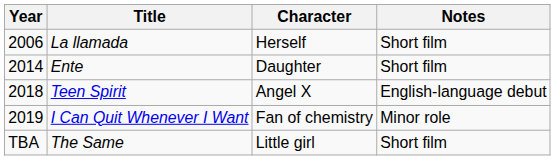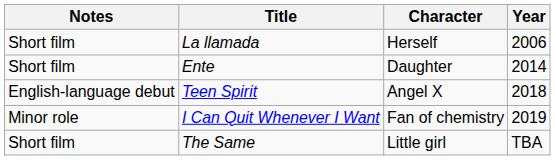 <table class="wikitable">
 <tr>
-<th>Year</th>
+<th>Notes</th>
 <th>Title</th>
 <th>Character</th>
-<th>Notes</th>
+<th>Year</th>
 </tr>
 <tr>
-<td>2006</td>
+<td>Short film</td>
 <td><em>La llamada</em></td>
 <td>Herself</td>
-<td>Short film</td>
+<td>2006</td>
 </tr>
 <tr>
-<td>2014</td>
+<td>Short film</td>
 <td><em>Ente</em></td>
 <td>Daughter</td>
-<td>Short film</td>
+<td>2014</td>
 </tr>
 <tr>
-<td>2018</td>
+<td>English-language debut</td>
 <td><em><a href='#'>Teen Spirit</a></em></td>
 <td>Angel X</td>
-<td>English-language debut</td>
+<td>2018</td>
 </tr>
 <tr>
-<td>2019</td>
+<td>Minor role</td>
 <td><em><a href='#'>I Can Quit Whenever I Want</a></em></td>
 <td>Fan of chemistry</td>
-<td>Minor role</td>
+<td>2019</td>
 </tr>
 <tr>
-<td>TBA</td>
+<td>Short film</td>
 <td><em>The Same</em></td>
 <td>Little girl</td>
-<td>Short film</td>
+<td>TBA</td>
 </tr>
 </table>
